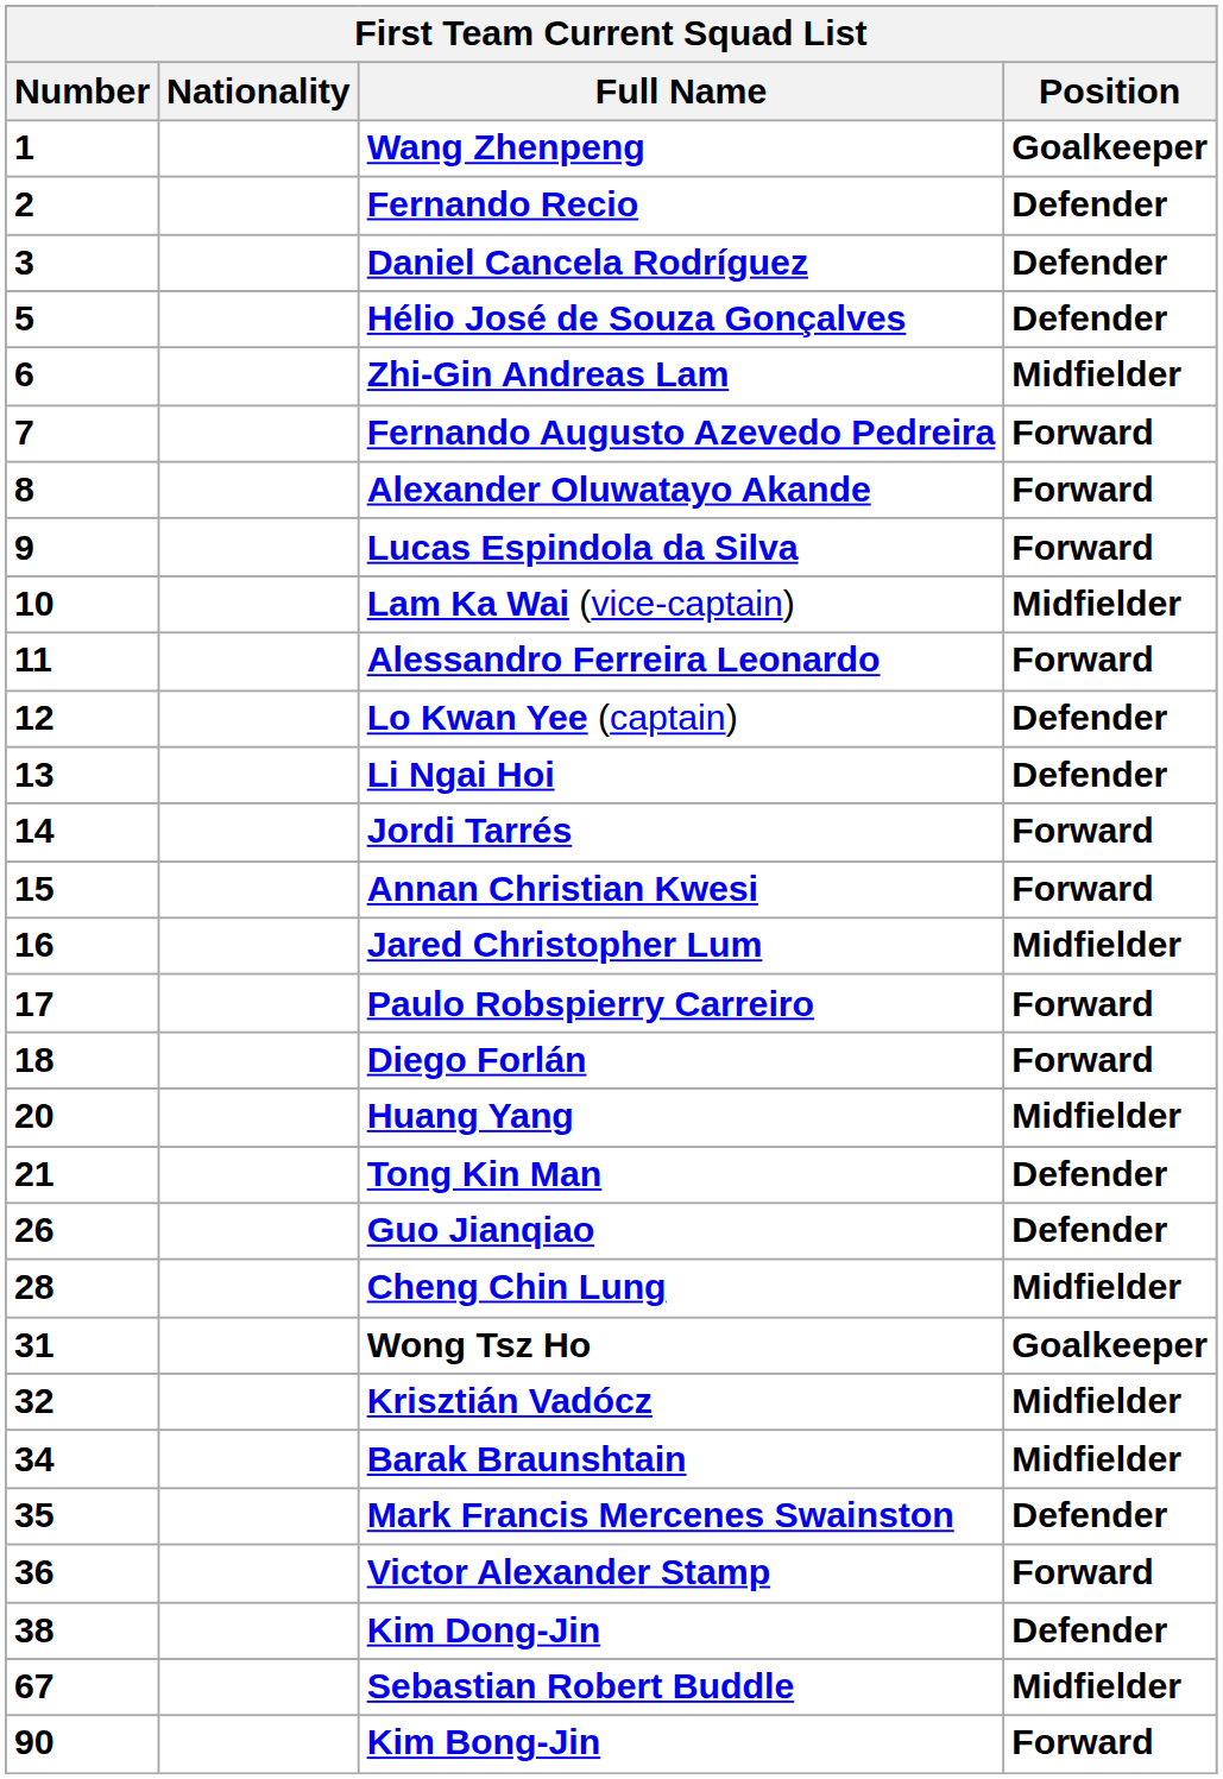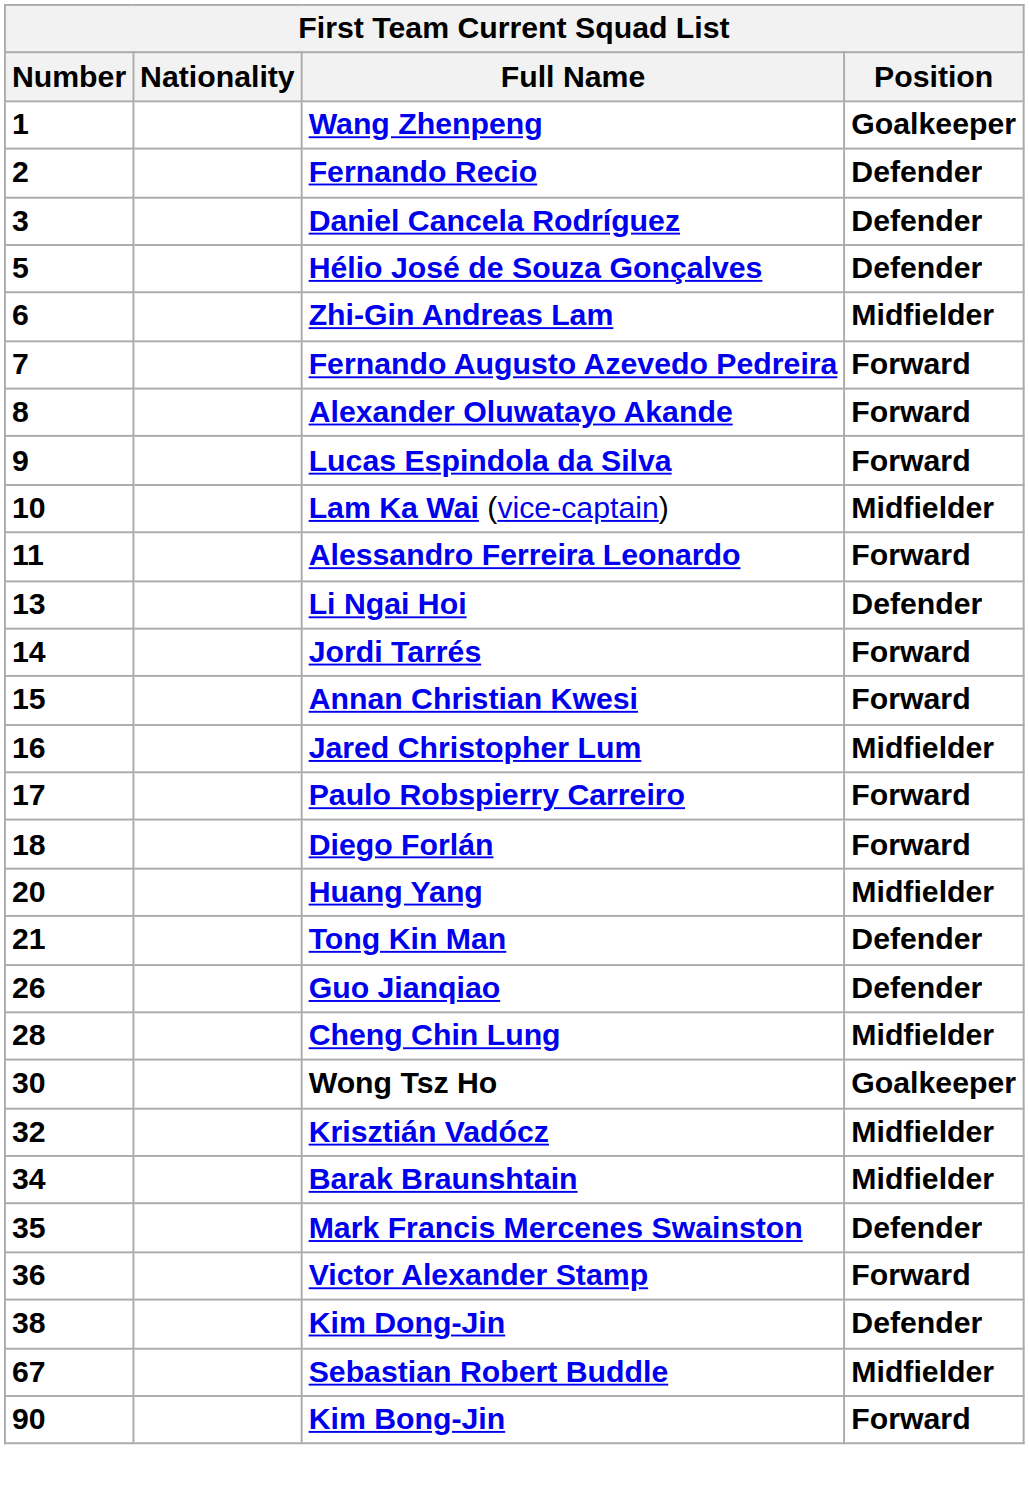 <table class="wikitable">
 <tr>
 <th colspan=4>First Team Current Squad List</th>
 </tr>
 <tr>
 <th>Number</th>
 <th>Nationality</th>
 <th>Full Name</th>
 <th>Position</th>
 </tr>
 <tr bgcolor=#FFFFFF>
 <td><strong>1</strong></td>
 <td></td>
 <td><strong><a href='#'>Wang Zhenpeng</a></strong></td>
 <td><strong>Goalkeeper</strong></td>
 </tr>
 <tr bgcolor=#FFFFFF>
 <td><strong>2</strong></td>
 <td></td>
 <td><strong><a href='#'>Fernando Recio</a></strong></td>
 <td><strong>Defender</strong></td>
 </tr>
 <tr bgcolor=#FFFFFF>
 <td><strong>3</strong></td>
 <td></td>
 <td><strong><a href='#'>Daniel Cancela Rodríguez</a></strong></td>
 <td><strong>Defender</strong></td>
 </tr>
 <tr bgcolor=#FFFFFF>
 <td><strong>5</strong></td>
 <td></td>
 <td><strong><a href='#'>Hélio José de Souza Gonçalves</a></strong></td>
 <td><strong>Defender</strong></td>
 </tr>
 <tr bgcolor=#FFFFFF>
 <td><strong>6</strong></td>
 <td> </td>
 <td><strong><a href='#'>Zhi-Gin Andreas Lam</a></strong></td>
 <td><strong>Midfielder</strong></td>
 </tr>
 <tr bgcolor=#FFFFFF>
 <td><strong>7</strong></td>
 <td></td>
 <td><strong><a href='#'>Fernando Augusto Azevedo Pedreira</a></strong></td>
 <td><strong>Forward</strong></td>
 </tr>
 <tr bgcolor=#FFFFFF>
 <td><strong>8</strong></td>
 <td></td>
 <td><strong><a href='#'>Alexander Oluwatayo Akande</a></strong></td>
 <td><strong>Forward</strong></td>
 </tr>
 <tr bgcolor=#FFFFFF>
 <td><strong>9</strong></td>
 <td></td>
 <td><strong><a href='#'>Lucas Espindola da Silva</a></strong></td>
 <td><strong>Forward</strong></td>
 </tr>
 <tr bgcolor=#FFFFFF>
 <td><strong>10</strong></td>
 <td></td>
 <td><strong><a href='#'>Lam Ka Wai</a></strong> (<a href='#'>vice-captain</a>)</td>
 <td><strong>Midfielder</strong></td>
 </tr>
 <tr bgcolor=#FFFFFF>
 <td><strong>11</strong></td>
 <td></td>
 <td><strong><a href='#'>Alessandro Ferreira Leonardo</a></strong></td>
 <td><strong>Forward</strong></td>
 </tr>
 <tr bgcolor=#FFFFFF>
-<td><strong>12</strong></td>
-<td></td>
-<td><strong><a href='#'>Lo Kwan Yee</a></strong> (<a href='#'>captain</a>)</td>
-<td><strong>Defender</strong></td>
-</tr>
-<tr bgcolor=#FFFFFF>
 <td><strong>13</strong></td>
 <td></td>
 <td><strong><a href='#'>Li Ngai Hoi</a></strong></td>
 <td><strong>Defender</strong></td>
 </tr>
 <tr bgcolor=#FFFFFF>
 <td><strong>14</strong></td>
 <td></td>
 <td><strong><a href='#'>Jordi Tarrés</a></strong></td>
 <td><strong>Forward</strong></td>
 </tr>
 <tr bgcolor=#FFFFFF>
 <td><strong>15</strong></td>
 <td></td>
 <td><strong><a href='#'>Annan Christian Kwesi</a></strong></td>
 <td><strong>Forward</strong></td>
 </tr>
 <tr bgcolor=#FFFFFF>
 <td><strong>16</strong></td>
 <td> </td>
 <td><strong><a href='#'>Jared Christopher Lum</a></strong></td>
 <td><strong>Midfielder</strong></td>
 </tr>
 <tr bgcolor=#FFFFFF>
 <td><strong>17</strong></td>
 <td></td>
 <td><strong><a href='#'>Paulo Robspierry Carreiro</a></strong></td>
 <td><strong>Forward</strong></td>
 </tr>
 <tr bgcolor=#FFFFFF>
 <td><strong>18</strong></td>
 <td></td>
 <td><strong><a href='#'>Diego Forlán</a></strong></td>
 <td><strong>Forward</strong></td>
 </tr>
 <tr bgcolor=#FFFFFF>
 <td><strong>20</strong></td>
 <td></td>
 <td><strong><a href='#'>Huang Yang</a></strong></td>
 <td><strong>Midfielder</strong></td>
 </tr>
 <tr bgcolor=#FFFFFF>
 <td><strong>21</strong></td>
 <td></td>
 <td><strong><a href='#'>Tong Kin Man</a></strong></td>
 <td><strong>Defender</strong></td>
 </tr>
 <tr bgcolor=#FFFFFF>
 <td><strong>26</strong></td>
 <td></td>
 <td><strong><a href='#'>Guo Jianqiao</a></strong></td>
 <td><strong>Defender</strong></td>
 </tr>
 <tr bgcolor=#FFFFFF>
 <td><strong>28</strong></td>
 <td></td>
 <td><strong><a href='#'>Cheng Chin Lung</a></strong></td>
 <td><strong>Midfielder</strong></td>
 </tr>
 <tr bgcolor=#FFFFFF>
-<td><strong>31</strong></td>
+<td><strong>30</strong></td>
 <td></td>
 <td><strong>Wong Tsz Ho</strong></td>
 <td><strong>Goalkeeper</strong></td>
 </tr>
 <tr bgcolor=#FFFFFF>
 <td><strong>32</strong></td>
 <td></td>
 <td><strong><a href='#'>Krisztián Vadócz</a></strong></td>
 <td><strong>Midfielder</strong></td>
 </tr>
 <tr bgcolor=#FFFFFF>
 <td><strong>34</strong></td>
 <td> </td>
 <td><strong><a href='#'>Barak Braunshtain</a></strong></td>
 <td><strong>Midfielder</strong></td>
 </tr>
 <tr bgcolor=#FFFFFF>
 <td><strong>35</strong></td>
 <td> </td>
 <td><strong><a href='#'>Mark Francis Mercenes Swainston</a></strong></td>
 <td><strong>Defender</strong></td>
 </tr>
 <tr bgcolor=#FFFFFF>
 <td><strong>36</strong></td>
 <td> </td>
 <td><strong><a href='#'>Victor Alexander Stamp</a></strong></td>
 <td><strong>Forward</strong></td>
 </tr>
 <tr bgcolor=#FFFFFF>
 <td><strong>38</strong></td>
 <td></td>
 <td><strong><a href='#'>Kim Dong-Jin</a></strong></td>
 <td><strong>Defender</strong></td>
 </tr>
 <tr bgcolor=#FFFFFF>
 <td><strong>67</strong></td>
 <td> </td>
 <td><strong><a href='#'>Sebastian Robert Buddle</a></strong></td>
 <td><strong>Midfielder</strong></td>
 </tr>
 <tr bgcolor=#FFFFFF>
 <td><strong>90</strong></td>
 <td></td>
 <td><strong><a href='#'>Kim Bong-Jin</a></strong></td>
 <td><strong>Forward</strong></td>
 </tr>
 </table>
